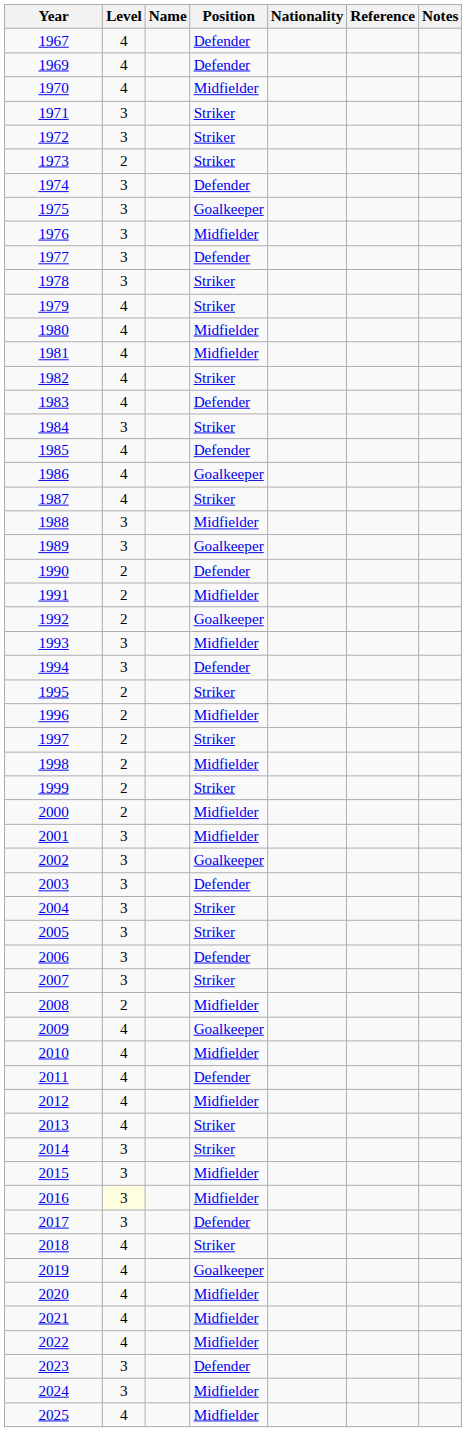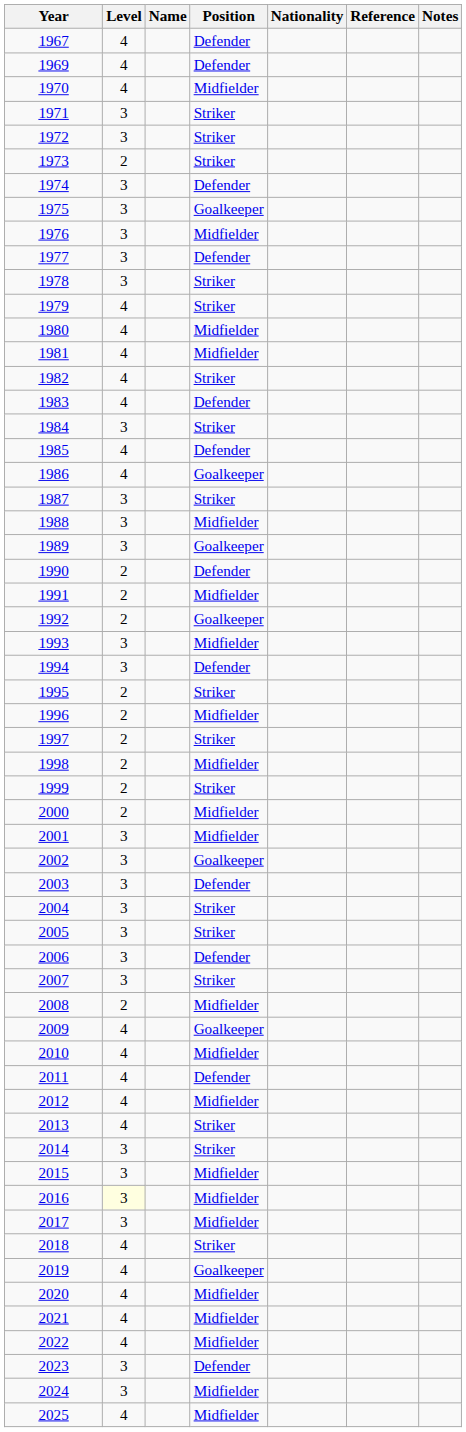 <table class="wikitable sortable" style="text-align: left;">
 <tr>
 <th style="width:6em">Year</th>
 <th>Level</th>
 <th>Name</th>
 <th>Position</th>
 <th>Nationality</th>
 <th>Reference</th>
 <th>Notes</th>
 </tr>
 <tr>
 <td align=center><a href='#'>1967</a></td>
 <td align=center>4</td>
 <td></td>
 <td><a href='#'>Defender</a></td>
 <td></td>
 <td></td>
 <td></td>
 </tr>
 <tr>
 <td align=center><a href='#'>1969</a></td>
 <td align=center>4</td>
 <td></td>
 <td><a href='#'>Defender</a></td>
 <td></td>
 <td></td>
 <td></td>
 </tr>
 <tr>
 <td align=center><a href='#'>1970</a></td>
 <td align=center>4</td>
 <td></td>
 <td><a href='#'>Midfielder</a></td>
 <td></td>
 <td></td>
 <td></td>
 </tr>
 <tr>
 <td align=center><a href='#'>1971</a></td>
 <td align=center>3</td>
 <td></td>
 <td><a href='#'>Striker</a></td>
 <td></td>
 <td></td>
 <td></td>
 </tr>
 <tr>
 <td align=center><a href='#'>1972</a></td>
 <td align=center>3</td>
 <td></td>
 <td><a href='#'>Striker</a></td>
 <td></td>
 <td></td>
 <td></td>
 </tr>
 <tr>
 <td align=center><a href='#'>1973</a></td>
 <td align=center>2</td>
 <td></td>
 <td><a href='#'>Striker</a></td>
 <td></td>
 <td></td>
 <td></td>
 </tr>
 <tr>
 <td align=center><a href='#'>1974</a></td>
 <td align=center>3</td>
 <td></td>
 <td><a href='#'>Defender</a></td>
 <td></td>
 <td></td>
 <td></td>
 </tr>
 <tr>
 <td align=center><a href='#'>1975</a></td>
 <td align=center>3</td>
 <td></td>
 <td><a href='#'>Goalkeeper</a></td>
 <td></td>
 <td></td>
 <td></td>
 </tr>
 <tr>
 <td align=center><a href='#'>1976</a></td>
 <td align=center>3</td>
 <td></td>
 <td><a href='#'>Midfielder</a></td>
 <td></td>
 <td></td>
 <td></td>
 </tr>
 <tr>
 <td align=center><a href='#'>1977</a></td>
 <td align=center>3</td>
 <td></td>
 <td><a href='#'>Defender</a></td>
 <td></td>
 <td></td>
 <td></td>
 </tr>
 <tr>
 <td align=center><a href='#'>1978</a></td>
 <td align=center>3</td>
 <td></td>
 <td><a href='#'>Striker</a></td>
 <td></td>
 <td></td>
 <td></td>
 </tr>
 <tr>
 <td align=center><a href='#'>1979</a></td>
 <td align=center>4</td>
 <td></td>
 <td><a href='#'>Striker</a></td>
 <td></td>
 <td></td>
 <td></td>
 </tr>
 <tr>
 <td align=center><a href='#'>1980</a></td>
 <td align=center>4</td>
 <td></td>
 <td><a href='#'>Midfielder</a></td>
 <td></td>
 <td></td>
 <td></td>
 </tr>
 <tr>
 <td align=center><a href='#'>1981</a></td>
 <td align=center>4</td>
 <td></td>
 <td><a href='#'>Midfielder</a></td>
 <td></td>
 <td></td>
 <td></td>
 </tr>
 <tr>
 <td align=center><a href='#'>1982</a></td>
 <td align=center>4</td>
 <td></td>
 <td><a href='#'>Striker</a></td>
 <td></td>
 <td></td>
 <td></td>
 </tr>
 <tr>
 <td align=center><a href='#'>1983</a></td>
 <td align=center>4</td>
 <td></td>
 <td><a href='#'>Defender</a></td>
 <td></td>
 <td></td>
 <td></td>
 </tr>
 <tr>
 <td align=center><a href='#'>1984</a></td>
 <td align=center>3</td>
 <td></td>
 <td><a href='#'>Striker</a></td>
 <td></td>
 <td></td>
 <td></td>
 </tr>
 <tr>
 <td align=center><a href='#'>1985</a></td>
 <td align=center>4</td>
 <td></td>
 <td><a href='#'>Defender</a></td>
 <td></td>
 <td></td>
 <td></td>
 </tr>
 <tr>
 <td align=center><a href='#'>1986</a></td>
 <td align=center>4</td>
 <td></td>
 <td><a href='#'>Goalkeeper</a></td>
 <td></td>
 <td></td>
 <td></td>
 </tr>
 <tr>
 <td align=center><a href='#'>1987</a></td>
-<td align=center>4</td>
+<td align=center>3</td>
 <td></td>
 <td><a href='#'>Striker</a></td>
 <td></td>
 <td></td>
 <td></td>
 </tr>
 <tr>
 <td align=center><a href='#'>1988</a></td>
 <td align=center>3</td>
 <td></td>
 <td><a href='#'>Midfielder</a></td>
 <td></td>
 <td></td>
 <td></td>
 </tr>
 <tr>
 <td align=center><a href='#'>1989</a></td>
 <td align=center>3</td>
 <td></td>
 <td><a href='#'>Goalkeeper</a></td>
 <td></td>
 <td></td>
 <td></td>
 </tr>
 <tr>
 <td align=center><a href='#'>1990</a></td>
 <td align=center>2</td>
 <td></td>
 <td><a href='#'>Defender</a></td>
 <td></td>
 <td></td>
 <td></td>
 </tr>
 <tr>
 <td align=center><a href='#'>1991</a></td>
 <td align=center>2</td>
 <td></td>
 <td><a href='#'>Midfielder</a></td>
 <td></td>
 <td></td>
 <td></td>
 </tr>
 <tr>
 <td align=center><a href='#'>1992</a></td>
 <td align=center>2</td>
 <td></td>
 <td><a href='#'>Goalkeeper</a></td>
 <td></td>
 <td></td>
 <td></td>
 </tr>
 <tr>
 <td align=center><a href='#'>1993</a></td>
 <td align=center>3</td>
 <td></td>
 <td><a href='#'>Midfielder</a></td>
 <td></td>
 <td></td>
 <td></td>
 </tr>
 <tr>
 <td align=center><a href='#'>1994</a></td>
 <td align=center>3</td>
 <td></td>
 <td><a href='#'>Defender</a></td>
 <td></td>
 <td></td>
 <td></td>
 </tr>
 <tr>
 <td align=center><a href='#'>1995</a></td>
 <td align=center>2</td>
 <td></td>
 <td><a href='#'>Striker</a></td>
 <td></td>
 <td></td>
 <td></td>
 </tr>
 <tr>
 <td align=center><a href='#'>1996</a></td>
 <td align=center>2</td>
 <td></td>
 <td><a href='#'>Midfielder</a></td>
 <td></td>
 <td></td>
 <td></td>
 </tr>
 <tr>
 <td align=center><a href='#'>1997</a></td>
 <td align=center>2</td>
 <td></td>
 <td><a href='#'>Striker</a></td>
 <td></td>
 <td></td>
 <td></td>
 </tr>
 <tr>
 <td align=center><a href='#'>1998</a></td>
 <td align=center>2</td>
 <td></td>
 <td><a href='#'>Midfielder</a></td>
 <td></td>
 <td></td>
 <td></td>
 </tr>
 <tr>
 <td align=center><a href='#'>1999</a></td>
 <td align=center>2</td>
 <td></td>
 <td><a href='#'>Striker</a></td>
 <td></td>
 <td></td>
 <td></td>
 </tr>
 <tr>
 <td align=center><a href='#'>2000</a></td>
 <td align=center>2</td>
 <td></td>
 <td><a href='#'>Midfielder</a></td>
 <td></td>
 <td></td>
 <td></td>
 </tr>
 <tr>
 <td align=center><a href='#'>2001</a></td>
 <td align=center>3</td>
 <td></td>
 <td><a href='#'>Midfielder</a></td>
 <td></td>
 <td></td>
 <td></td>
 </tr>
 <tr>
 <td align=center><a href='#'>2002</a></td>
 <td align=center>3</td>
 <td></td>
 <td><a href='#'>Goalkeeper</a></td>
 <td></td>
 <td></td>
 <td></td>
 </tr>
 <tr>
 <td align=center><a href='#'>2003</a></td>
 <td align=center>3</td>
 <td></td>
 <td><a href='#'>Defender</a></td>
 <td></td>
 <td></td>
 <td></td>
 </tr>
 <tr>
 <td align=center><a href='#'>2004</a></td>
 <td align=center>3</td>
 <td></td>
 <td><a href='#'>Striker</a></td>
 <td></td>
 <td></td>
 <td></td>
 </tr>
 <tr>
 <td align=center><a href='#'>2005</a></td>
 <td align=center>3</td>
 <td></td>
 <td><a href='#'>Striker</a></td>
 <td></td>
 <td></td>
 <td></td>
 </tr>
 <tr>
 <td align=center><a href='#'>2006</a></td>
 <td align=center>3</td>
 <td></td>
 <td><a href='#'>Defender</a></td>
 <td></td>
 <td></td>
 <td></td>
 </tr>
 <tr>
 <td align=center><a href='#'>2007</a></td>
 <td align=center>3</td>
 <td></td>
 <td><a href='#'>Striker</a></td>
 <td></td>
 <td></td>
 <td></td>
 </tr>
 <tr>
 <td align=center><a href='#'>2008</a></td>
 <td align=center>2</td>
 <td></td>
 <td><a href='#'>Midfielder</a></td>
 <td></td>
 <td></td>
 <td></td>
 </tr>
 <tr>
 <td align=center><a href='#'>2009</a></td>
 <td align=center>4</td>
 <td></td>
 <td><a href='#'>Goalkeeper</a></td>
 <td></td>
 <td></td>
 <td></td>
 </tr>
 <tr>
 <td align=center><a href='#'>2010</a></td>
 <td align=center>4</td>
 <td></td>
 <td><a href='#'>Midfielder</a></td>
 <td></td>
 <td></td>
 <td></td>
 </tr>
 <tr>
 <td align=center><a href='#'>2011</a></td>
 <td align=center>4</td>
 <td></td>
 <td><a href='#'>Defender</a></td>
 <td></td>
 <td></td>
 <td></td>
 </tr>
 <tr>
 <td align=center><a href='#'>2012</a></td>
 <td align=center>4</td>
 <td></td>
 <td><a href='#'>Midfielder</a></td>
 <td></td>
 <td></td>
 <td></td>
 </tr>
 <tr>
 <td align=center><a href='#'>2013</a></td>
 <td align=center>4</td>
 <td></td>
 <td><a href='#'>Striker</a></td>
 <td></td>
 <td></td>
 <td></td>
 </tr>
 <tr>
 <td align=center><a href='#'>2014</a></td>
 <td align=center>3</td>
 <td></td>
 <td><a href='#'>Striker</a></td>
 <td></td>
 <td></td>
 <td></td>
 </tr>
 <tr>
 <td align=center><a href='#'>2015</a></td>
 <td align=center>3</td>
 <td></td>
 <td><a href='#'>Midfielder</a></td>
 <td></td>
 <td></td>
 <td></td>
 </tr>
 <tr>
 <td align=center><a href='#'>2016</a></td>
 <td align=center style="background: lightyellow;">3</td>
 <td></td>
 <td><a href='#'>Midfielder</a></td>
 <td></td>
 <td></td>
 <td></td>
 </tr>
 <tr>
 <td align=center><a href='#'>2017</a></td>
 <td align=center>3</td>
 <td></td>
-<td><a href='#'>Defender</a></td>
+<td><a href='#'>Midfielder</a></td>
 <td></td>
 <td></td>
 <td></td>
 </tr>
 <tr>
 <td align=center><a href='#'>2018</a></td>
 <td align=center>4</td>
 <td></td>
 <td><a href='#'>Striker</a></td>
 <td></td>
 <td></td>
 <td></td>
 </tr>
 <tr>
 <td align=center><a href='#'>2019</a></td>
 <td align=center>4</td>
 <td></td>
 <td><a href='#'>Goalkeeper</a></td>
 <td></td>
 <td></td>
 <td></td>
 </tr>
 <tr>
 <td align=center><a href='#'>2020</a></td>
 <td align=center>4</td>
 <td></td>
 <td><a href='#'>Midfielder</a></td>
 <td></td>
 <td></td>
 <td></td>
 </tr>
 <tr>
 <td align=center><a href='#'>2021</a></td>
 <td align=center>4</td>
 <td></td>
 <td><a href='#'>Midfielder</a></td>
 <td></td>
 <td></td>
 <td></td>
 </tr>
 <tr>
 <td align=center><a href='#'>2022</a></td>
 <td align=center>4</td>
 <td></td>
 <td><a href='#'>Midfielder</a></td>
 <td></td>
 <td></td>
 <td></td>
 </tr>
 <tr>
 <td align=center><a href='#'>2023</a></td>
 <td align=center>3</td>
 <td></td>
 <td><a href='#'>Defender</a></td>
 <td></td>
 <td></td>
 <td></td>
 </tr>
 <tr>
 <td align=center><a href='#'>2024</a></td>
 <td align=center>3</td>
 <td></td>
 <td><a href='#'>Midfielder</a></td>
 <td></td>
 <td></td>
 <td></td>
 </tr>
 <tr>
 <td align=center><a href='#'>2025</a></td>
 <td align=center>4</td>
 <td></td>
 <td><a href='#'>Midfielder</a></td>
 <td></td>
 <td></td>
 <td></td>
 </tr>
 </table>
